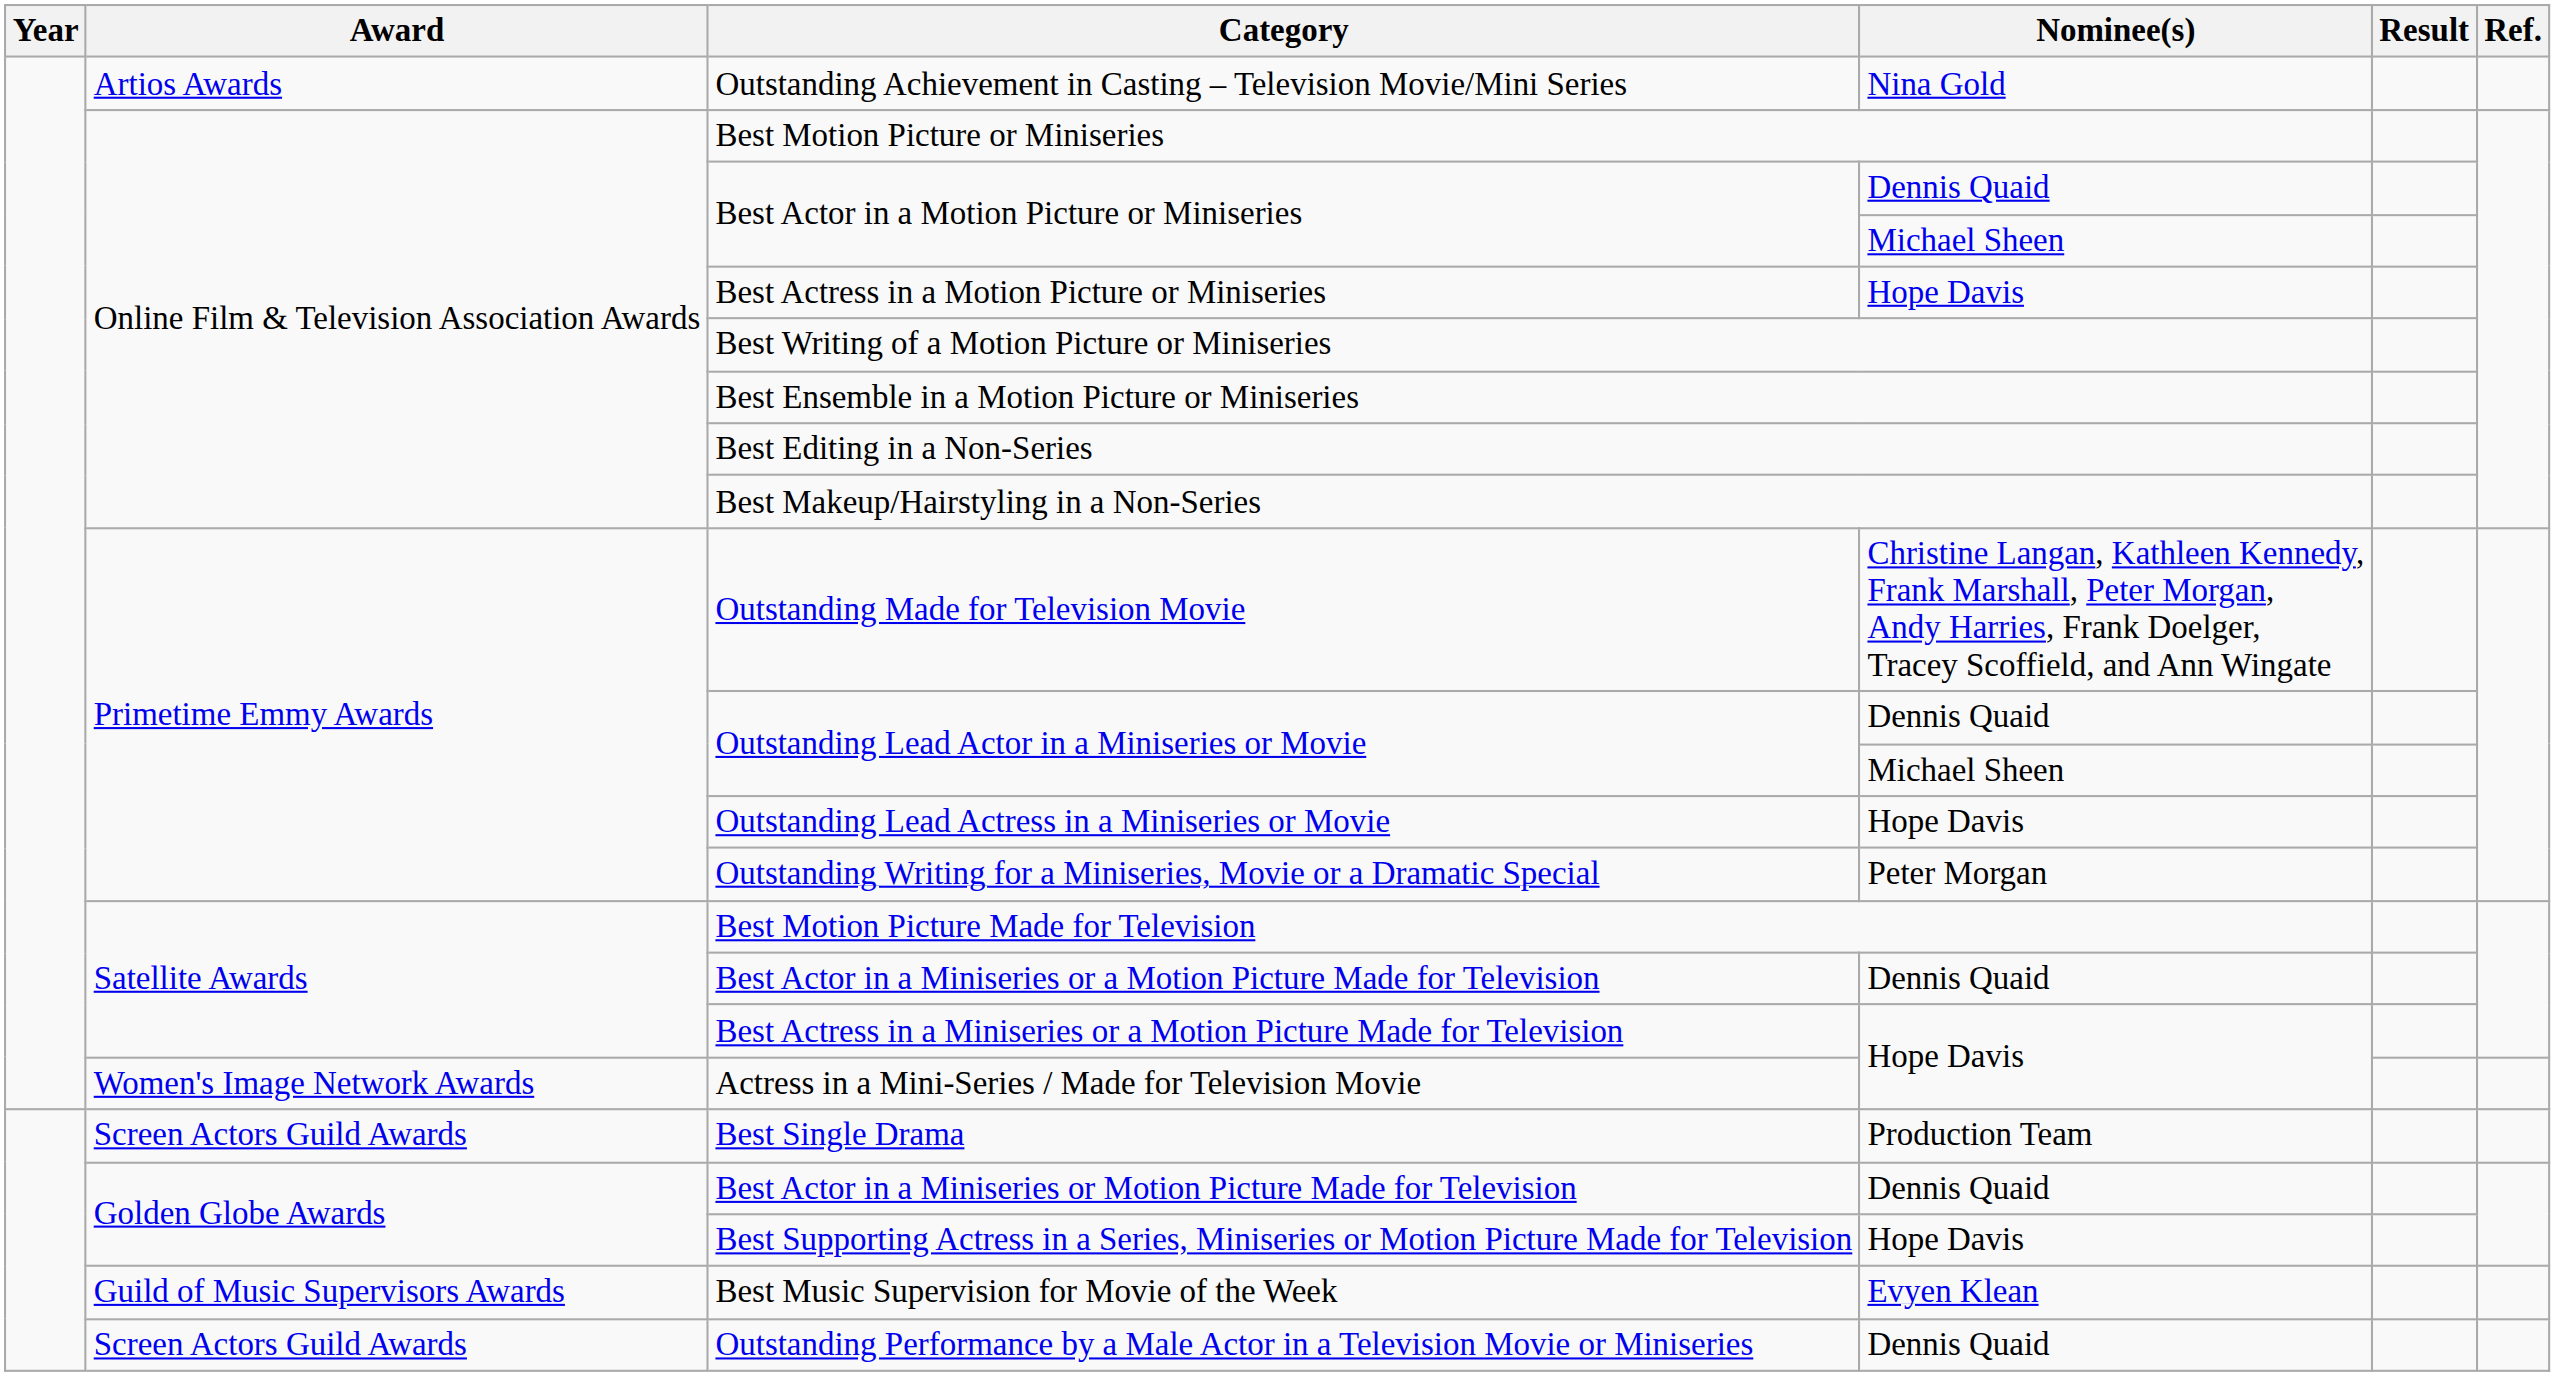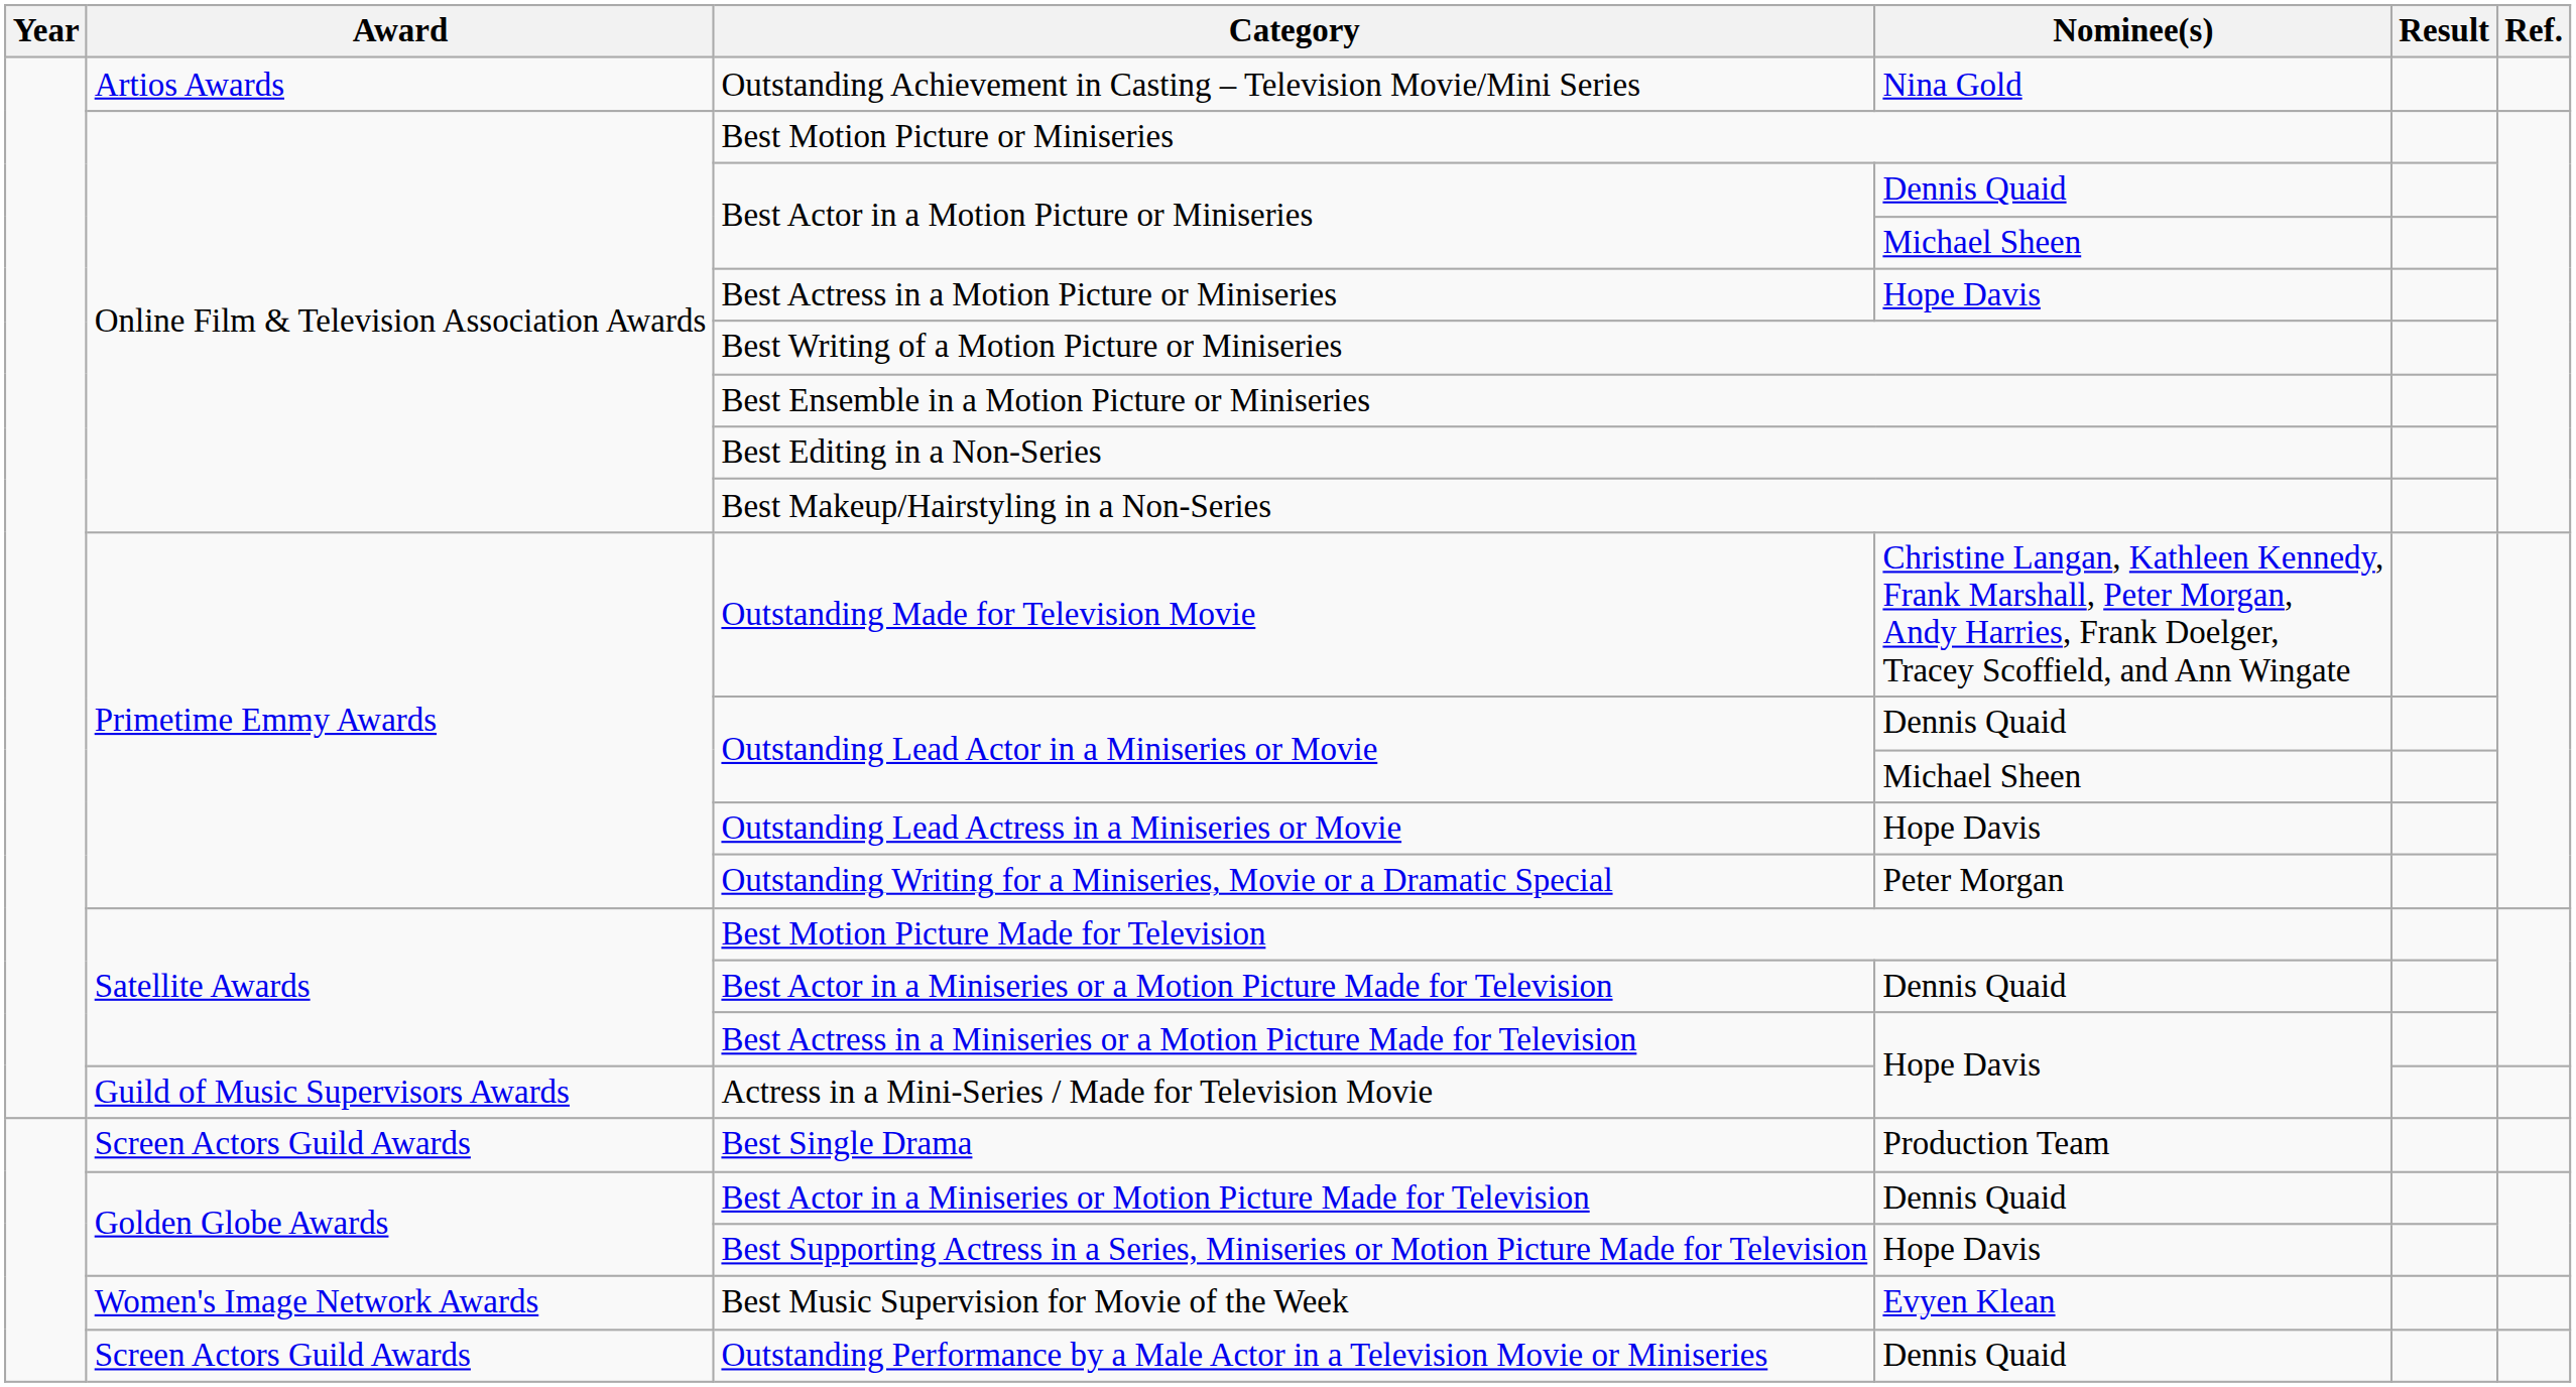 <table class="wikitable sortable">
 <tr>
 <th>Year</th>
 <th>Award</th>
 <th>Category</th>
 <th>Nominee(s)</th>
 <th>Result</th>
 <th>Ref.</th>
 </tr>
 <tr>
 <td rowspan="18"></td>
 <td><a href='#'>Artios Awards</a></td>
 <td>Outstanding Achievement in Casting – Television Movie/Mini Series</td>
 <td><a href='#'>Nina Gold</a></td>
 <td></td>
 <td align="center"></td>
 </tr>
 <tr>
 <td rowspan="8">Online Film & Television Association Awards</td>
 <td colspan="2">Best Motion Picture or Miniseries</td>
 <td></td>
 <td align="center" rowspan="8"></td>
 </tr>
 <tr>
 <td rowspan="2">Best Actor in a Motion Picture or Miniseries</td>
 <td><a href='#'>Dennis Quaid</a></td>
 <td></td>
 </tr>
 <tr>
 <td><a href='#'>Michael Sheen</a></td>
 <td></td>
 </tr>
 <tr>
 <td>Best Actress in a Motion Picture or Miniseries</td>
 <td><a href='#'>Hope Davis</a></td>
 <td></td>
 </tr>
 <tr>
 <td colspan="2">Best Writing of a Motion Picture or Miniseries</td>
 <td></td>
 </tr>
 <tr>
 <td colspan="2">Best Ensemble in a Motion Picture or Miniseries</td>
 <td></td>
 </tr>
 <tr>
 <td colspan="2">Best Editing in a Non-Series</td>
 <td></td>
 </tr>
 <tr>
 <td colspan="2">Best Makeup/Hairstyling in a Non-Series</td>
 <td></td>
 </tr>
 <tr>
 <td rowspan="5"><a href='#'>Primetime Emmy Awards</a></td>
 <td><a href='#'>Outstanding Made for Television Movie</a></td>
 <td><a href='#'>Christine Langan</a>, <a href='#'>Kathleen Kennedy</a>, <br> <a href='#'>Frank Marshall</a>, <a href='#'>Peter Morgan</a>, <br> <a href='#'>Andy Harries</a>, Frank Doelger, <br> Tracey Scoffield, and Ann Wingate</td>
 <td></td>
 <td align="center" rowspan="5"></td>
 </tr>
 <tr>
 <td rowspan="2"><a href='#'>Outstanding Lead Actor in a Miniseries or Movie</a></td>
 <td>Dennis Quaid</td>
 <td></td>
 </tr>
 <tr>
 <td>Michael Sheen</td>
 <td></td>
 </tr>
 <tr>
 <td><a href='#'>Outstanding Lead Actress in a Miniseries or Movie</a></td>
 <td>Hope Davis</td>
 <td></td>
 </tr>
 <tr>
 <td><a href='#'>Outstanding Writing for a Miniseries, Movie or a Dramatic Special</a></td>
 <td>Peter Morgan</td>
 <td></td>
 </tr>
 <tr>
 <td rowspan="3"><a href='#'>Satellite Awards</a></td>
 <td colspan="2"><a href='#'>Best Motion Picture Made for Television</a></td>
 <td></td>
 <td align="center" rowspan="3"></td>
 </tr>
 <tr>
 <td><a href='#'>Best Actor in a Miniseries or a Motion Picture Made for Television</a></td>
 <td>Dennis Quaid</td>
 <td></td>
 </tr>
 <tr>
 <td><a href='#'>Best Actress in a Miniseries or a Motion Picture Made for Television</a></td>
 <td rowspan="2">Hope Davis</td>
 <td></td>
 </tr>
 <tr>
-<td><a href='#'>Women's Image Network Awards</a></td>
+<td><a href='#'>Guild of Music Supervisors Awards</a></td>
 <td>Actress in a Mini-Series / Made for Television Movie</td>
 <td></td>
 <td align="center"></td>
 </tr>
 <tr>
 <td rowspan="5"></td>
 <td><a href='#'>Screen Actors Guild Awards</a></td>
 <td><a href='#'>Best Single Drama</a></td>
 <td>Production Team</td>
 <td></td>
 <td align="center"></td>
 </tr>
 <tr>
 <td rowspan="2"><a href='#'>Golden Globe Awards</a></td>
 <td><a href='#'>Best Actor in a Miniseries or Motion Picture Made for Television</a></td>
 <td>Dennis Quaid</td>
 <td></td>
 <td align="center" rowspan="2"></td>
 </tr>
 <tr>
 <td><a href='#'>Best Supporting Actress in a Series, Miniseries or Motion Picture Made for Television</a></td>
 <td>Hope Davis</td>
 <td></td>
 </tr>
 <tr>
-<td><a href='#'>Guild of Music Supervisors Awards</a></td>
+<td><a href='#'>Women's Image Network Awards</a></td>
 <td>Best Music Supervision for Movie of the Week</td>
 <td><a href='#'>Evyen Klean</a> </td>
 <td></td>
 <td align="center"></td>
 </tr>
 <tr>
 <td><a href='#'>Screen Actors Guild Awards</a></td>
 <td><a href='#'>Outstanding Performance by a Male Actor in a Television Movie or Miniseries</a></td>
 <td>Dennis Quaid</td>
 <td></td>
 <td align="center"></td>
 </tr>
 </table>
